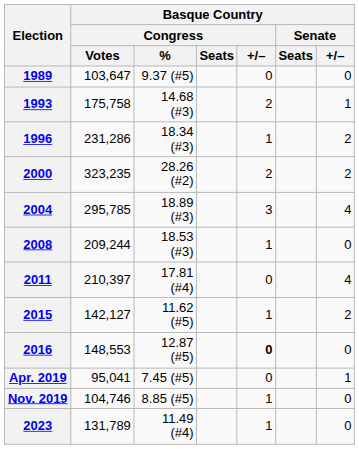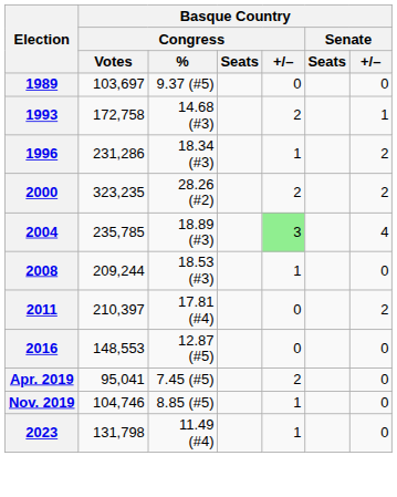 <table class="wikitable" style="text-align:right;">
 <tr>
 <th rowspan="3" width="75">Election</th>
 <th colspan="6">Basque Country</th>
 </tr>
 <tr>
 <th colspan="4">Congress</th>
 <th colspan="2">Senate</th>
 </tr>
 <tr>
 <th width="70">Votes</th>
 <th width="70">%</th>
 <th>Seats</th>
 <th width="40">+/–</th>
 <th>Seats</th>
 <th width="40">+/–</th>
 </tr>
 <tr>
 <th><a href='#'>1989</a></th>
-<td>103,647</td>
+<td>103,697</td>
 <td>9.37 (#5)</td>
 <td></td>
 <td>0</td>
 <td></td>
 <td>0</td>
 </tr>
 <tr>
 <th><a href='#'>1993</a></th>
-<td>175,758</td>
+<td>172,758</td>
 <td>14.68 (#3)</td>
 <td></td>
 <td>2</td>
 <td></td>
 <td>1</td>
 </tr>
 <tr>
 <th><a href='#'>1996</a></th>
 <td>231,286</td>
 <td>18.34 (#3)</td>
 <td></td>
 <td>1</td>
 <td></td>
 <td>2</td>
 </tr>
 <tr>
 <th><a href='#'>2000</a></th>
 <td>323,235</td>
 <td>28.26 (#2)</td>
 <td></td>
 <td>2</td>
 <td></td>
 <td>2</td>
 </tr>
 <tr>
 <th><a href='#'>2004</a></th>
-<td>295,785</td>
+<td>235,785</td>
 <td>18.89 (#3)</td>
 <td></td>
-<td>3</td>
+<td style="background: lightgreen;">3</td>
 <td></td>
 <td>4</td>
 </tr>
 <tr>
 <th><a href='#'>2008</a></th>
 <td>209,244</td>
 <td>18.53 (#3)</td>
 <td></td>
 <td>1</td>
 <td></td>
 <td>0</td>
 </tr>
 <tr>
 <th><a href='#'>2011</a></th>
 <td>210,397</td>
 <td>17.81 (#4)</td>
 <td></td>
 <td>0</td>
 <td></td>
-<td>4</td>
-</tr>
-<tr>
-<th><a href='#'>2015</a></th>
-<td>142,127</td>
-<td>11.62 (#5)</td>
-<td></td>
-<td>1</td>
-<td></td>
 <td>2</td>
 </tr>
 <tr>
 <th><a href='#'>2016</a></th>
 <td>148,553</td>
 <td>12.87 (#5)</td>
 <td></td>
-<td><strong>0</strong></td>
+<td>0</td>
 <td></td>
 <td>0</td>
 </tr>
 <tr>
 <th><a href='#'>Apr. 2019</a></th>
 <td>95,041</td>
 <td>7.45 (#5)</td>
 <td></td>
+<td>2</td>
+<td></td>
 <td>0</td>
-<td></td>
-<td>1</td>
 </tr>
 <tr>
 <th><a href='#'>Nov. 2019</a></th>
 <td>104,746</td>
 <td>8.85 (#5)</td>
 <td></td>
 <td>1</td>
 <td></td>
 <td>0</td>
 </tr>
 <tr>
 <th><a href='#'>2023</a></th>
-<td>131,789</td>
+<td>131,798</td>
 <td>11.49 (#4)</td>
 <td></td>
 <td>1</td>
 <td></td>
 <td>0</td>
 </tr>
 </table>
